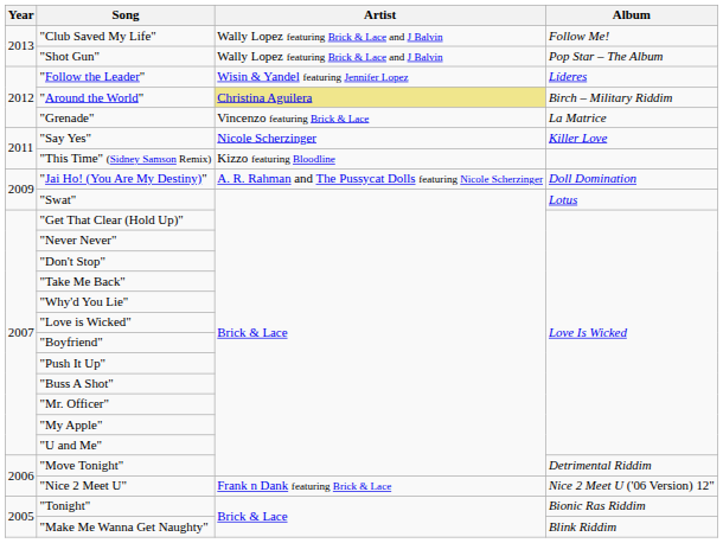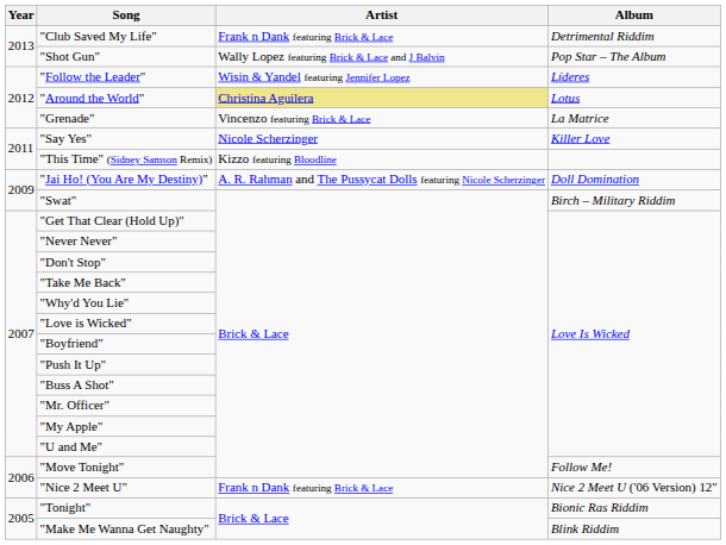 <table class="wikitable">
 <tr>
 <th>Year</th>
 <th>Song</th>
 <th>Artist</th>
 <th>Album</th>
 </tr>
 <tr>
 <td rowspan = 2>2013</td>
 <td>"Club Saved My Life"</td>
-<td>Wally Lopez <small>featuring <a href='#'>Brick & Lace</a> and <a href='#'>J Balvin</a></small></td>
-<td><em>Follow Me!</em></td>
+<td><a href='#'>Frank n Dank</a> <small>featuring <a href='#'>Brick & Lace</a></small></td>
+<td><em>Detrimental Riddim</em></td>
 </tr>
 <tr>
 <td>"Shot Gun"</td>
 <td>Wally Lopez <small>featuring <a href='#'>Brick & Lace</a> and <a href='#'>J Balvin</a></small></td>
 <td><em>Pop Star – The Album</em></td>
 </tr>
 <tr>
 <td rowspan = 3>2012</td>
 <td>"<a href='#'>Follow the Leader</a>"</td>
 <td><a href='#'>Wisin & Yandel</a> <small>featuring <a href='#'>Jennifer Lopez</a></small></td>
 <td><em><a href='#'>Líderes</a></em></td>
 </tr>
 <tr>
 <td>"<a href='#'>Around the World</a>"</td>
 <td style="background: khaki;"><a href='#'>Christina Aguilera</a></td>
-<td><em>Birch – Military Riddim</em></td>
+<td><em><a href='#'>Lotus</a></em></td>
 </tr>
 <tr>
 <td>"Grenade"</td>
 <td>Vincenzo <small>featuring <a href='#'>Brick & Lace</a></small></td>
 <td><em>La Matrice</em></td>
 </tr>
 <tr>
 <td rowspan = 2>2011</td>
 <td>"Say Yes"</td>
 <td><a href='#'>Nicole Scherzinger</a></td>
 <td><em><a href='#'>Killer Love</a></em></td>
 </tr>
 <tr>
 <td>"This Time" <small>(<a href='#'>Sidney Samson</a> Remix)</small></td>
 <td>Kizzo <small>featuring <a href='#'>Bloodline</a></small></td>
 <td></td>
 </tr>
 <tr>
 <td rowspan = 2>2009</td>
 <td>"<a href='#'>Jai Ho! (You Are My Destiny)</a>"</td>
 <td><a href='#'>A. R. Rahman</a> and <a href='#'>The Pussycat Dolls</a> <small>featuring <a href='#'>Nicole Scherzinger</a></small></td>
 <td><em><a href='#'>Doll Domination</a></em></td>
 </tr>
 <tr>
 <td>"Swat"</td>
 <td rowspan=14><a href='#'>Brick & Lace</a></td>
-<td><em><a href='#'>Lotus</a></em></td>
+<td><em>Birch – Military Riddim</em></td>
 </tr>
 <tr>
 <td rowspan=12>2007</td>
 <td>"Get That Clear (Hold Up)"</td>
 <td rowspan=12><em><a href='#'>Love Is Wicked</a></em></td>
 </tr>
 <tr>
 <td>"Never Never"</td>
 </tr>
 <tr>
 <td>"Don't Stop"</td>
 </tr>
 <tr>
 <td>"Take Me Back"</td>
 </tr>
 <tr>
 <td>"Why'd You Lie"</td>
 </tr>
 <tr>
 <td>"Love is Wicked"</td>
 </tr>
 <tr>
 <td>"Boyfriend"</td>
 </tr>
 <tr>
 <td>"Push It Up"</td>
 </tr>
 <tr>
 <td>"Buss A Shot"</td>
 </tr>
 <tr>
 <td>"Mr. Officer"</td>
 </tr>
 <tr>
 <td>"My Apple"</td>
 </tr>
 <tr>
 <td>"U and Me"</td>
 </tr>
 <tr>
 <td rowspan = 2>2006</td>
 <td>"Move Tonight"</td>
-<td><em>Detrimental Riddim</em></td>
+<td><em>Follow Me!</em></td>
 </tr>
 <tr>
 <td>"Nice 2 Meet U"</td>
 <td><a href='#'>Frank n Dank</a> <small>featuring <a href='#'>Brick & Lace</a></small></td>
 <td><em>Nice 2 Meet U</em> ('06 Version) 12"</td>
 </tr>
 <tr>
 <td rowspan = 2>2005</td>
 <td>"Tonight"</td>
 <td rowspan = 2><a href='#'>Brick & Lace</a></td>
 <td><em>Bionic Ras Riddim</em></td>
 </tr>
 <tr>
 <td>"Make Me Wanna Get Naughty"</td>
 <td><em>Blink Riddim</em></td>
 </tr>
 </table>
